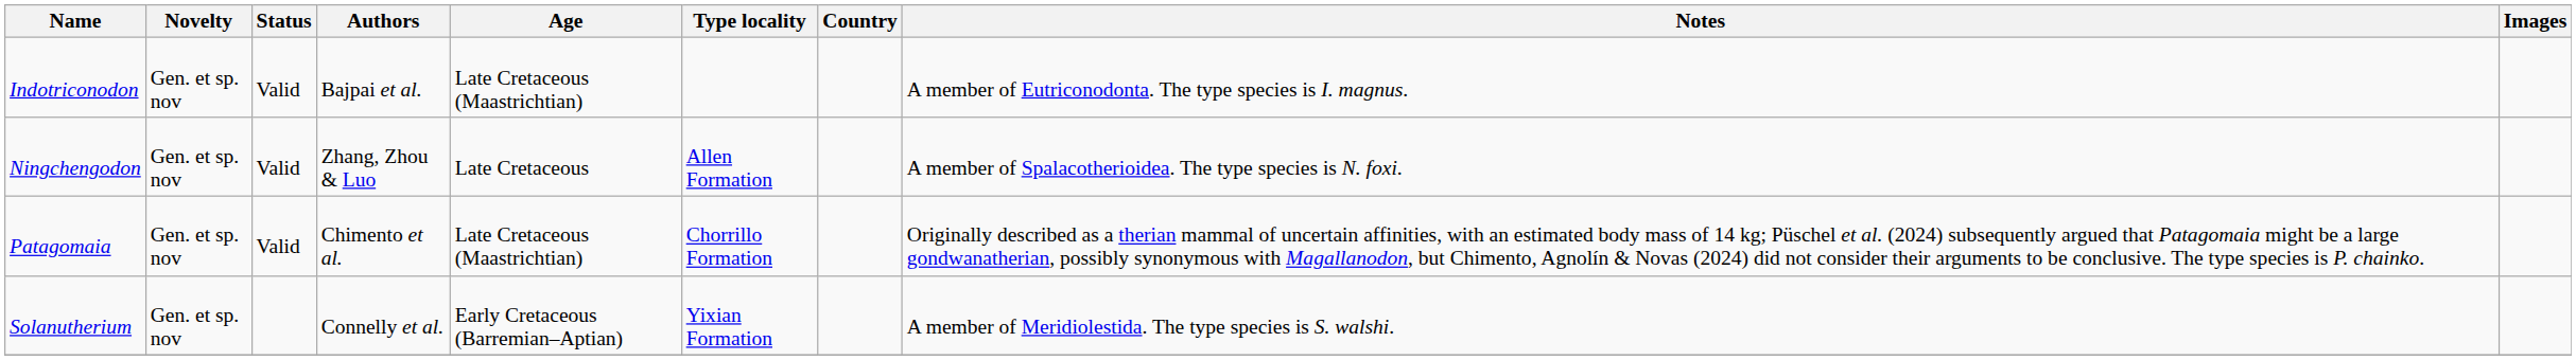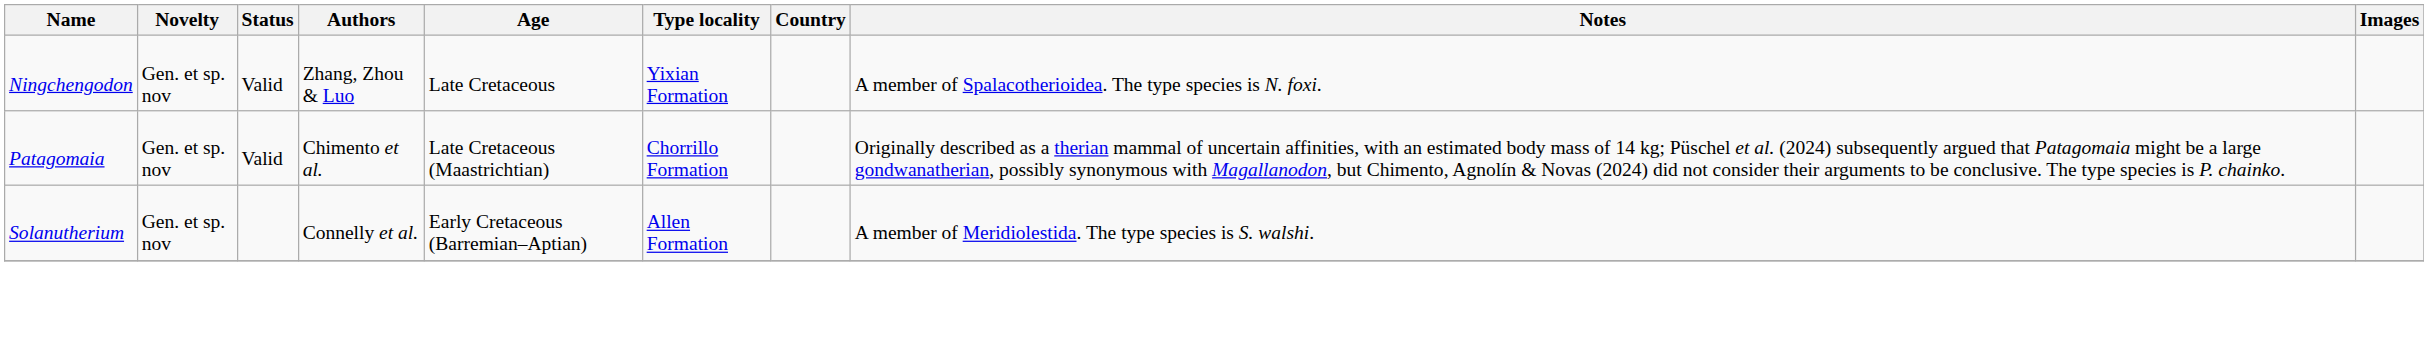 <table class="wikitable sortable" align="center" width="100%">
 <tr>
 <th>Name</th>
 <th>Novelty</th>
 <th>Status</th>
 <th>Authors</th>
 <th>Age</th>
 <th>Type locality</th>
 <th>Country</th>
 <th>Notes</th>
 <th>Images</th>
 </tr>
 <tr>
-<td><br><em><a href='#'>Indotriconodon</a></em></td>
-<td><br>Gen. et sp. nov</td>
-<td><br>Valid</td>
-<td><br>Bajpai <em>et al.</em></td>
-<td><br>Late Cretaceous (Maastrichtian)</td>
-<td></td>
-<td><br></td>
-<td><br>A member of <a href='#'>Eutriconodonta</a>. The type species is <em>I. magnus</em>.</td>
-<td></td>
-</tr>
-<tr>
 <td><br><em><a href='#'>Ningchengodon</a></em></td>
 <td><br>Gen. et sp. nov</td>
 <td><br>Valid</td>
 <td><br>Zhang, Zhou & <a href='#'>Luo</a></td>
 <td><br>Late Cretaceous</td>
-<td><br><a href='#'>Allen Formation</a></td>
+<td><br><a href='#'>Yixian Formation</a></td>
 <td><br></td>
 <td><br>A member of <a href='#'>Spalacotherioidea</a>. The type species is <em>N. foxi</em>.</td>
 <td></td>
 </tr>
 <tr>
 <td><br><em><a href='#'>Patagomaia</a></em></td>
 <td><br>Gen. et sp. nov</td>
 <td><br>Valid</td>
 <td><br>Chimento <em>et al.</em></td>
 <td><br>Late Cretaceous (Maastrichtian)</td>
 <td><br><a href='#'>Chorrillo Formation</a></td>
 <td><br></td>
 <td><br>Originally described as a <a href='#'>therian</a> mammal of uncertain affinities, with an estimated body mass of 14 kg; Püschel <em>et al.</em> (2024) subsequently argued that <em>Patagomaia</em> might be a large <a href='#'>gondwanatherian</a>, possibly synonymous with <em><a href='#'>Magallanodon</a></em>, but Chimento, Agnolín & Novas (2024) did not consider their arguments to be conclusive. The type species is <em>P. chainko</em>.</td>
 <td><br></td>
 </tr>
 <tr>
 <td><br><em><a href='#'>Solanutherium</a></em></td>
 <td><br>Gen. et sp. nov</td>
 <td></td>
 <td><br>Connelly <em>et al.</em></td>
 <td><br>Early Cretaceous (Barremian–Aptian)</td>
-<td><br><a href='#'>Yixian Formation</a></td>
+<td><br><a href='#'>Allen Formation</a></td>
 <td><br></td>
 <td><br>A member of <a href='#'>Meridiolestida</a>. The type species is <em>S. walshi</em>.</td>
 <td></td>
 </tr>
 <tr>
 </tr>
 </table>
